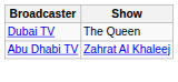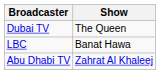 <table class="wikitable">
 <tr>
 <th>Broadcaster</th>
 <th>Show</th>
 </tr>
 <tr>
 <td><a href='#'>Dubai TV</a></td>
 <td>The Queen</td>
 </tr>
 <tr>
+<td><a href='#'>LBC</a></td>
+<td>Banat Hawa</td>
+</tr>
+<tr>
 <td><a href='#'>Abu Dhabi TV</a></td>
 <td><a href='#'>Zahrat Al Khaleej</a></td>
 </tr>
 </table>
